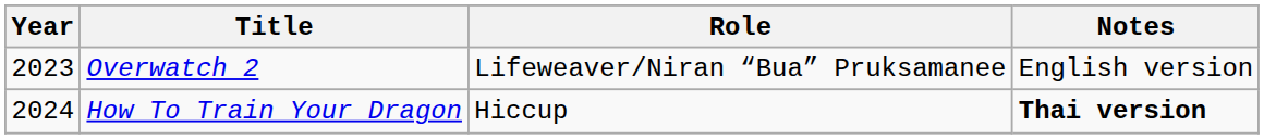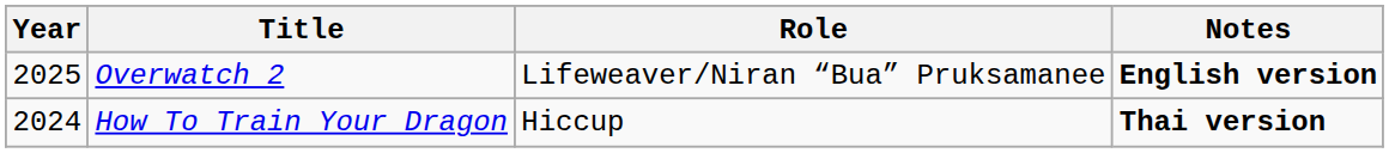 <table class="wikitable sortable">
 <tr>
 <th>Year</th>
 <th>Title</th>
 <th>Role</th>
 <th class="unsortable">Notes</th>
 </tr>
 <tr>
-<td>2023</td>
+<td>2025</td>
 <td><em><a href='#'>Overwatch 2</a></em></td>
 <td>Lifeweaver/Niran “Bua” Pruksamanee</td>
-<td>English version</td>
+<td><strong>English version</strong></td>
 </tr>
 <tr>
 <td>2024</td>
 <td><em><a href='#'>How To Train Your Dragon</a></em></td>
 <td>Hiccup</td>
 <td><strong>Thai version</strong></td>
 </tr>
 </table>
